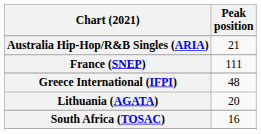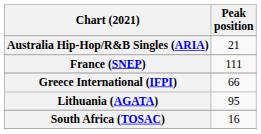 <table class="wikitable sortable plainrowheaders" style="text-align:center">
 <tr>
 <th scope="col">Chart (2021)</th>
 <th scope="col">Peak<br>position</th>
 </tr>
 <tr>
 </tr>
 <tr>
 <th scope="row">Australia Hip-Hop/R&B Singles (<a href='#'>ARIA</a>)</th>
 <td>21</td>
 </tr>
 <tr>
 </tr>
 <tr>
 <th scope="row">France (<a href='#'>SNEP</a>)</th>
 <td>111</td>
 </tr>
 <tr>
 </tr>
 <tr>
 <th scope="row">Greece International (<a href='#'>IFPI</a>)</th>
-<td>48</td>
+<td>66</td>
 </tr>
 <tr>
 <th scope="row">Lithuania (<a href='#'>AGATA</a>)</th>
-<td>20</td>
+<td>95</td>
 </tr>
 <tr>
 </tr>
 <tr>
 <th scope="row">South Africa (<a href='#'>TOSAC</a>)</th>
 <td>16</td>
 </tr>
 <tr>
 </tr>
 <tr>
 </tr>
 <tr>
 </tr>
 <tr>
 </tr>
 </table>
